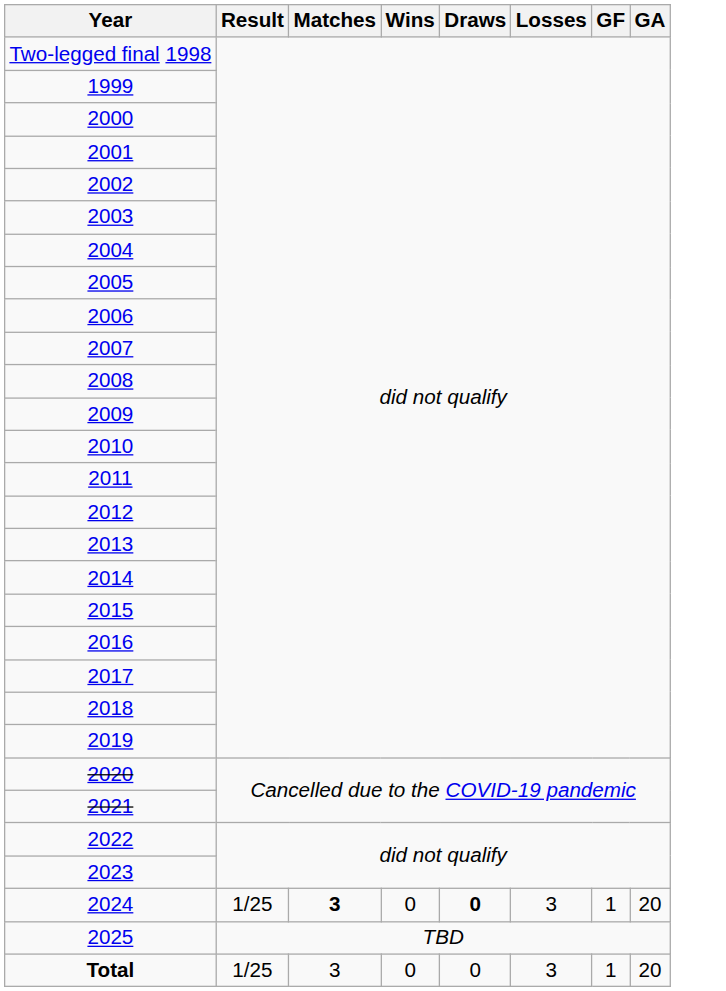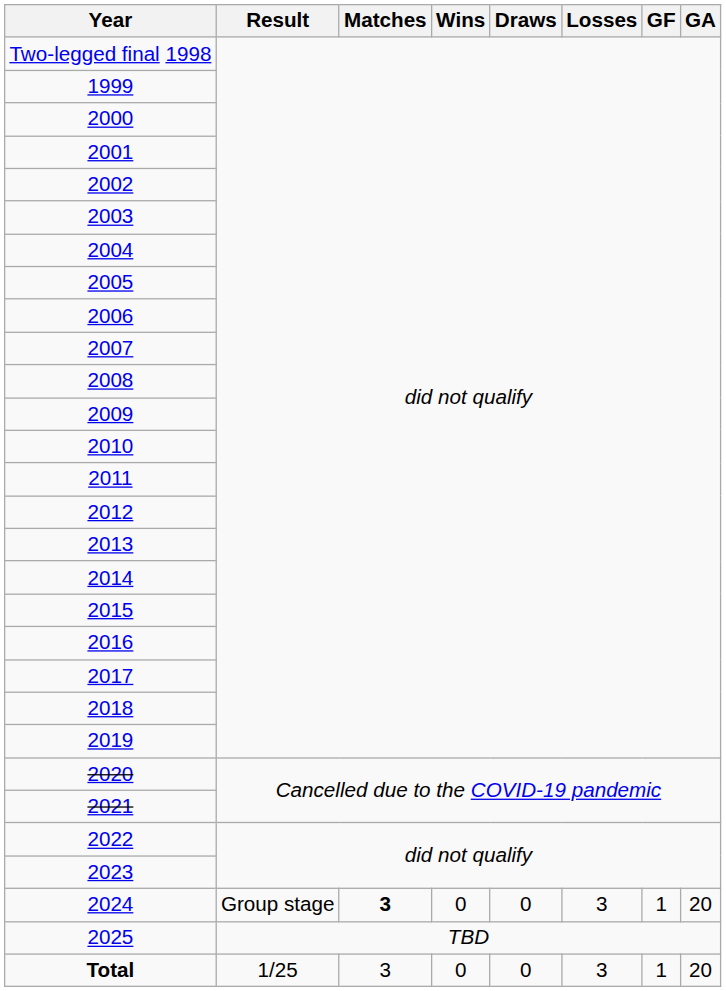 <table class="wikitable" style="text-align: center;">
 <tr>
 <th>Year</th>
 <th>Result</th>
 <th>Matches</th>
 <th>Wins</th>
 <th>Draws</th>
 <th>Losses</th>
 <th>GF</th>
 <th>GA</th>
 </tr>
 <tr>
 <td><a href='#'>Two-legged final</a> <a href='#'>1998</a></td>
 <td colspan=7 rowspan=22><em>did not qualify</em></td>
 </tr>
 <tr>
 <td> <a href='#'>1999</a></td>
 </tr>
 <tr>
 <td> <a href='#'>2000</a></td>
 </tr>
 <tr>
 <td> <a href='#'>2001</a></td>
 </tr>
 <tr>
 <td> <a href='#'>2002</a></td>
 </tr>
 <tr>
 <td> <a href='#'>2003</a></td>
 </tr>
 <tr>
 <td> <a href='#'>2004</a></td>
 </tr>
 <tr>
 <td> <a href='#'>2005</a></td>
 </tr>
 <tr>
 <td> <a href='#'>2006</a></td>
 </tr>
 <tr>
 <td> <a href='#'>2007</a></td>
 </tr>
 <tr>
 <td> <a href='#'>2008</a></td>
 </tr>
 <tr>
 <td> <a href='#'>2009</a></td>
 </tr>
 <tr>
 <td> <a href='#'>2010</a></td>
 </tr>
 <tr>
 <td> <a href='#'>2011</a></td>
 </tr>
 <tr>
 <td> <a href='#'>2012</a></td>
 </tr>
 <tr>
 <td> <a href='#'>2013</a></td>
 </tr>
 <tr>
 <td> <a href='#'>2014</a></td>
 </tr>
 <tr>
 <td> <a href='#'>2015</a></td>
 </tr>
 <tr>
 <td> <a href='#'>2016</a></td>
 </tr>
 <tr>
 <td> <a href='#'>2017</a></td>
 </tr>
 <tr>
 <td> <a href='#'>2018</a></td>
 </tr>
 <tr>
 <td> <a href='#'>2019</a></td>
 </tr>
 <tr>
 <td> <s><a href='#'>2020</a></s></td>
 <td colspan=7 rowspan=2><em>Cancelled due to the <a href='#'>COVID-19 pandemic</a></em></td>
 </tr>
 <tr>
 <td> <s><a href='#'>2021</a></s></td>
 </tr>
 <tr>
 <td> <a href='#'>2022</a></td>
 <td colspan=7 rowspan=2><em>did not qualify</em></td>
 </tr>
 <tr>
 <td> <a href='#'>2023</a></td>
 </tr>
 <tr>
 <td> <a href='#'>2024</a></td>
-<td>1/25</td>
+<td>Group stage</td>
 <td><strong>3</strong></td>
 <td>0</td>
-<td><strong>0</strong></td>
+<td>0</td>
 <td>3</td>
 <td>1</td>
 <td>20</td>
 </tr>
 <tr>
 <td> <a href='#'>2025</a></td>
 <td colspan=8 rowspan=1><em>TBD</em></td>
 </tr>
 <tr>
 <td><strong>Total</strong></td>
 <td>1/25</td>
 <td>3</td>
 <td>0</td>
 <td>0</td>
 <td>3</td>
 <td>1</td>
 <td>20</td>
 </tr>
 </table>
